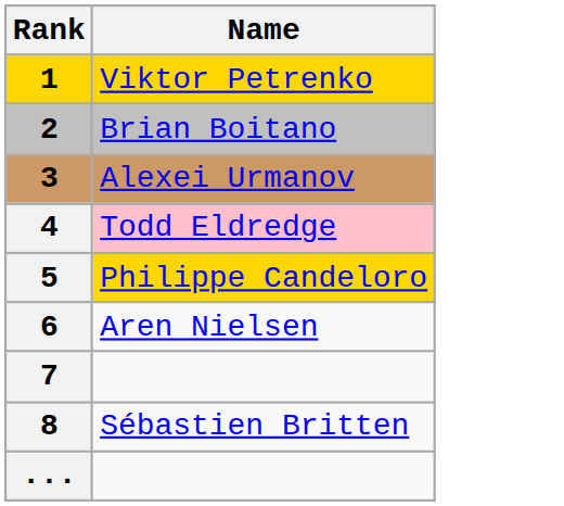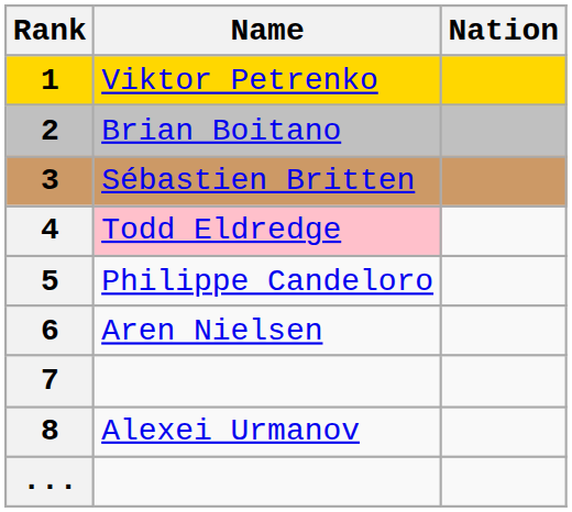 <table class="wikitable">
 <tr>
 <th>Rank</th>
 <th>Name</th>
+<th>Nation</th>
 </tr>
 <tr bgcolor="gold">
 <td align="center"><strong>1</strong></td>
 <td><a href='#'>Viktor Petrenko</a></td>
+<td></td>
 </tr>
 <tr bgcolor="silver">
 <td align="center"><strong>2</strong></td>
 <td><a href='#'>Brian Boitano</a></td>
+<td></td>
 </tr>
 <tr bgcolor="cc9966">
 <td align="center"><strong>3</strong></td>
-<td><a href='#'>Alexei Urmanov</a></td>
+<td><a href='#'>Sébastien Britten</a></td>
+<td></td>
 </tr>
 <tr>
 <th>4</th>
 <td style="background: pink;"><a href='#'>Todd Eldredge</a></td>
+<td></td>
 </tr>
 <tr>
 <th>5</th>
-<td style="background: gold;"><a href='#'>Philippe Candeloro</a></td>
+<td><a href='#'>Philippe Candeloro</a></td>
+<td></td>
 </tr>
 <tr>
 <th>6</th>
 <td><a href='#'>Aren Nielsen</a></td>
+<td></td>
 </tr>
 <tr>
 <th>7</th>
 <td></td>
+<td></td>
 </tr>
 <tr>
 <th>8</th>
-<td><a href='#'>Sébastien Britten</a></td>
+<td><a href='#'>Alexei Urmanov</a></td>
+<td></td>
 </tr>
 <tr>
 <th>...</th>
 <td></td>
+<td></td>
 </tr>
 </table>
